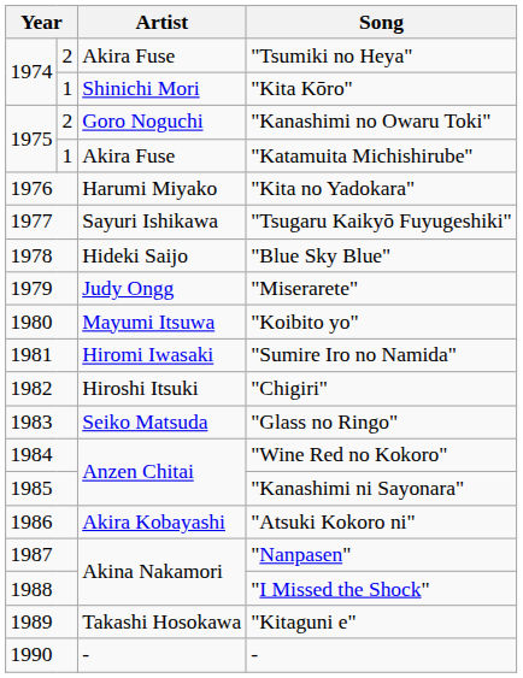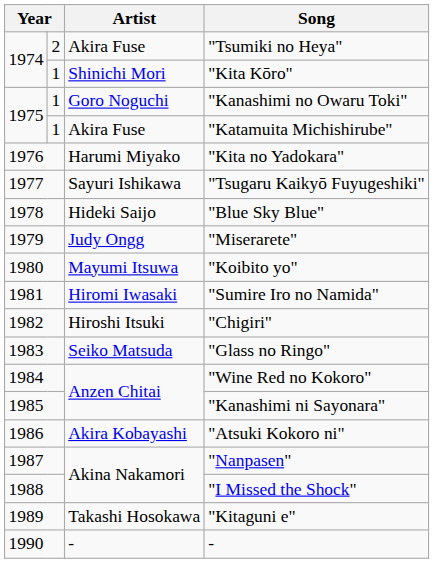 <table class="wikitable">
 <tr>
 <th colspan="2">Year</th>
 <th>Artist</th>
 <th>Song</th>
 </tr>
 <tr>
 <td rowspan="2">1974</td>
 <td>2</td>
 <td>Akira Fuse</td>
 <td>"Tsumiki no Heya"</td>
 </tr>
 <tr>
 <td>1</td>
 <td><a href='#'>Shinichi Mori</a></td>
 <td>"Kita Kōro"</td>
 </tr>
 <tr>
 <td rowspan="2">1975</td>
-<td>2</td>
+<td>1</td>
 <td><a href='#'>Goro Noguchi</a></td>
 <td>"Kanashimi no Owaru Toki"</td>
 </tr>
 <tr>
 <td>1</td>
 <td>Akira Fuse</td>
 <td>"Katamuita Michishirube"</td>
 </tr>
 <tr>
 <td colspan="2">1976</td>
 <td>Harumi Miyako</td>
 <td>"Kita no Yadokara"</td>
 </tr>
 <tr>
 <td colspan="2">1977</td>
 <td>Sayuri Ishikawa</td>
 <td>"Tsugaru Kaikyō Fuyugeshiki"</td>
 </tr>
 <tr>
 <td colspan="2">1978</td>
 <td>Hideki Saijo</td>
 <td>"Blue Sky Blue"</td>
 </tr>
 <tr>
 <td colspan="2">1979</td>
 <td><a href='#'>Judy Ongg</a></td>
 <td>"Miserarete"</td>
 </tr>
 <tr>
 <td colspan="2">1980</td>
 <td><a href='#'>Mayumi Itsuwa</a></td>
 <td>"Koibito yo"</td>
 </tr>
 <tr>
 <td colspan="2">1981</td>
 <td><a href='#'>Hiromi Iwasaki</a></td>
 <td>"Sumire Iro no Namida"</td>
 </tr>
 <tr>
 <td colspan="2">1982</td>
 <td>Hiroshi Itsuki</td>
 <td>"Chigiri"</td>
 </tr>
 <tr>
 <td colspan="2">1983</td>
 <td><a href='#'>Seiko Matsuda</a></td>
 <td>"Glass no Ringo"</td>
 </tr>
 <tr>
 <td colspan="2">1984</td>
 <td rowspan="2"><a href='#'>Anzen Chitai</a></td>
 <td>"Wine Red no Kokoro"</td>
 </tr>
 <tr>
 <td colspan="2">1985</td>
 <td>"Kanashimi ni Sayonara"</td>
 </tr>
 <tr>
 <td colspan="2">1986</td>
 <td><a href='#'>Akira Kobayashi</a></td>
 <td>"Atsuki Kokoro ni"</td>
 </tr>
 <tr>
 <td colspan="2">1987</td>
 <td rowspan="2">Akina Nakamori</td>
 <td>"<a href='#'>Nanpasen</a>"</td>
 </tr>
 <tr>
 <td colspan="2">1988</td>
 <td>"<a href='#'>I Missed the Shock</a>"</td>
 </tr>
 <tr>
 <td colspan="2">1989</td>
 <td>Takashi Hosokawa</td>
 <td>"Kitaguni e"</td>
 </tr>
 <tr>
 <td colspan="2">1990</td>
 <td>-</td>
 <td>-</td>
 </tr>
 </table>
